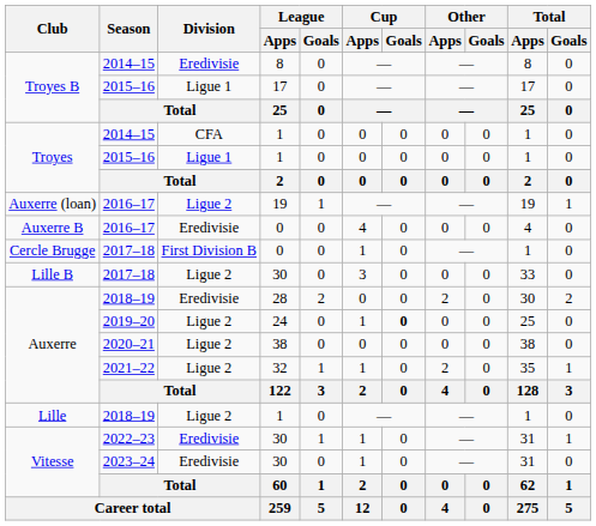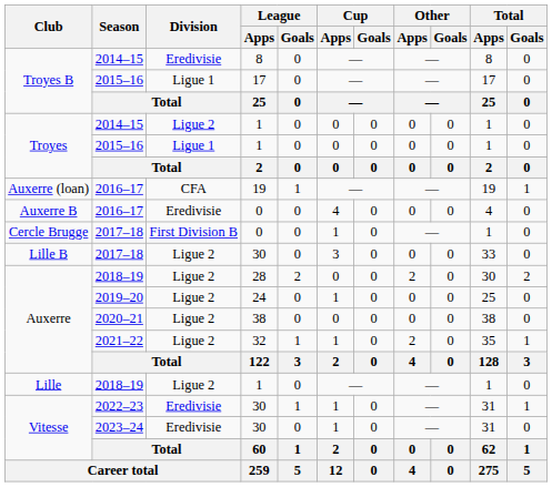 <table class="wikitable" style="text-align: center">
 <tr>
 <th rowspan="2">Club</th>
 <th rowspan="2">Season</th>
 <th rowspan="2">Division</th>
 <th colspan="2">League</th>
 <th colspan="2">Cup</th>
 <th colspan="2">Other</th>
 <th colspan="2">Total</th>
 </tr>
 <tr>
 <th>Apps</th>
 <th>Goals</th>
 <th>Apps</th>
 <th>Goals</th>
 <th>Apps</th>
 <th>Goals</th>
 <th>Apps</th>
 <th>Goals</th>
 </tr>
 <tr>
 <td rowspan="3"><a href='#'>Troyes B</a></td>
 <td><a href='#'>2014–15</a></td>
 <td><a href='#'>Eredivisie</a></td>
 <td>8</td>
 <td>0</td>
 <td colspan="2">—</td>
 <td colspan="2">—</td>
 <td>8</td>
 <td>0</td>
 </tr>
 <tr>
 <td><a href='#'>2015–16</a></td>
 <td>Ligue 1</td>
 <td>17</td>
 <td>0</td>
 <td colspan="2">—</td>
 <td colspan="2">—</td>
 <td>17</td>
 <td>0</td>
 </tr>
 <tr>
 <th colspan="2">Total</th>
 <th>25</th>
 <th>0</th>
 <th colspan="2">—</th>
 <th colspan="2">—</th>
 <th>25</th>
 <th>0</th>
 </tr>
 <tr>
 <td rowspan="3"><a href='#'>Troyes</a></td>
 <td><a href='#'>2014–15</a></td>
-<td>CFA</td>
+<td><a href='#'>Ligue 2</a></td>
 <td>1</td>
 <td>0</td>
 <td>0</td>
 <td>0</td>
 <td>0</td>
 <td>0</td>
 <td>1</td>
 <td>0</td>
 </tr>
 <tr>
 <td><a href='#'>2015–16</a></td>
 <td><a href='#'>Ligue 1</a></td>
 <td>1</td>
 <td>0</td>
 <td>0</td>
 <td>0</td>
 <td>0</td>
 <td>0</td>
 <td>1</td>
 <td>0</td>
 </tr>
 <tr>
 <th colspan="2">Total</th>
 <th>2</th>
 <th>0</th>
 <th>0</th>
 <th>0</th>
 <th>0</th>
 <th>0</th>
 <th>2</th>
 <th>0</th>
 </tr>
 <tr>
 <td><a href='#'>Auxerre</a> (loan)</td>
 <td><a href='#'>2016–17</a></td>
-<td><a href='#'>Ligue 2</a></td>
+<td>CFA</td>
 <td>19</td>
 <td>1</td>
 <td colspan="2">—</td>
 <td colspan="2">—</td>
 <td>19</td>
 <td>1</td>
 </tr>
 <tr>
 <td><a href='#'>Auxerre B</a></td>
 <td><a href='#'>2016–17</a></td>
 <td>Eredivisie</td>
 <td>0</td>
 <td>0</td>
 <td>4</td>
 <td>0</td>
 <td>0</td>
 <td>0</td>
 <td>4</td>
 <td>0</td>
 </tr>
 <tr>
 <td><a href='#'>Cercle Brugge</a></td>
 <td><a href='#'>2017–18</a></td>
 <td><a href='#'>First Division B</a></td>
 <td>0</td>
 <td>0</td>
 <td>1</td>
 <td>0</td>
 <td colspan="2">—</td>
 <td>1</td>
 <td>0</td>
 </tr>
 <tr>
 <td><a href='#'>Lille B</a></td>
 <td><a href='#'>2017–18</a></td>
 <td>Ligue 2</td>
 <td>30</td>
 <td>0</td>
 <td>3</td>
 <td>0</td>
 <td>0</td>
 <td>0</td>
 <td>33</td>
 <td>0</td>
 </tr>
 <tr>
 <td rowspan="5">Auxerre</td>
 <td><a href='#'>2018–19</a></td>
-<td>Eredivisie</td>
+<td>Ligue 2</td>
 <td>28</td>
 <td>2</td>
 <td>0</td>
 <td>0</td>
 <td>2</td>
 <td>0</td>
 <td>30</td>
 <td>2</td>
 </tr>
 <tr>
 <td><a href='#'>2019–20</a></td>
 <td>Ligue 2</td>
 <td>24</td>
 <td>0</td>
 <td>1</td>
-<td><strong>0</strong></td>
+<td>0</td>
 <td>0</td>
 <td>0</td>
 <td>25</td>
 <td>0</td>
 </tr>
 <tr>
 <td><a href='#'>2020–21</a></td>
 <td>Ligue 2</td>
 <td>38</td>
 <td>0</td>
 <td>0</td>
 <td>0</td>
 <td>0</td>
 <td>0</td>
 <td>38</td>
 <td>0</td>
 </tr>
 <tr>
 <td><a href='#'>2021–22</a></td>
 <td>Ligue 2</td>
 <td>32</td>
 <td>1</td>
 <td>1</td>
 <td>0</td>
 <td>2</td>
 <td>0</td>
 <td>35</td>
 <td>1</td>
 </tr>
 <tr>
 <th colspan="2">Total</th>
 <th>122</th>
 <th>3</th>
 <th>2</th>
 <th>0</th>
 <th>4</th>
 <th>0</th>
 <th>128</th>
 <th>3</th>
 </tr>
 <tr>
 <td><a href='#'>Lille</a></td>
 <td><a href='#'>2018–19</a></td>
 <td>Ligue 2</td>
 <td>1</td>
 <td>0</td>
 <td colspan="2">—</td>
 <td colspan="2">—</td>
 <td>1</td>
 <td>0</td>
 </tr>
 <tr>
 <td rowspan="3"><a href='#'>Vitesse</a></td>
 <td><a href='#'>2022–23</a></td>
 <td><a href='#'>Eredivisie</a></td>
 <td>30</td>
 <td>1</td>
 <td>1</td>
 <td>0</td>
 <td colspan="2">—</td>
 <td>31</td>
 <td>1</td>
 </tr>
 <tr>
 <td><a href='#'>2023–24</a></td>
 <td>Eredivisie</td>
 <td>30</td>
 <td>0</td>
 <td>1</td>
 <td>0</td>
 <td colspan="2">—</td>
 <td>31</td>
 <td>0</td>
 </tr>
 <tr>
 <th colspan="2">Total</th>
 <th>60</th>
 <th>1</th>
 <th>2</th>
 <th>0</th>
 <th>0</th>
 <th>0</th>
 <th>62</th>
 <th>1</th>
 </tr>
 <tr>
 <th colspan="3">Career total</th>
 <th>259</th>
 <th>5</th>
 <th>12</th>
 <th>0</th>
 <th>4</th>
 <th>0</th>
 <th>275</th>
 <th>5</th>
 </tr>
 </table>
